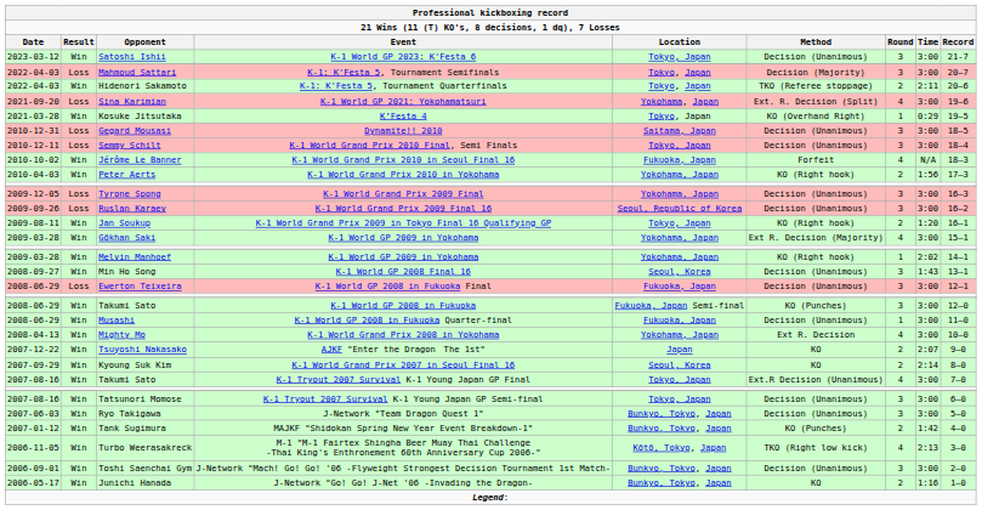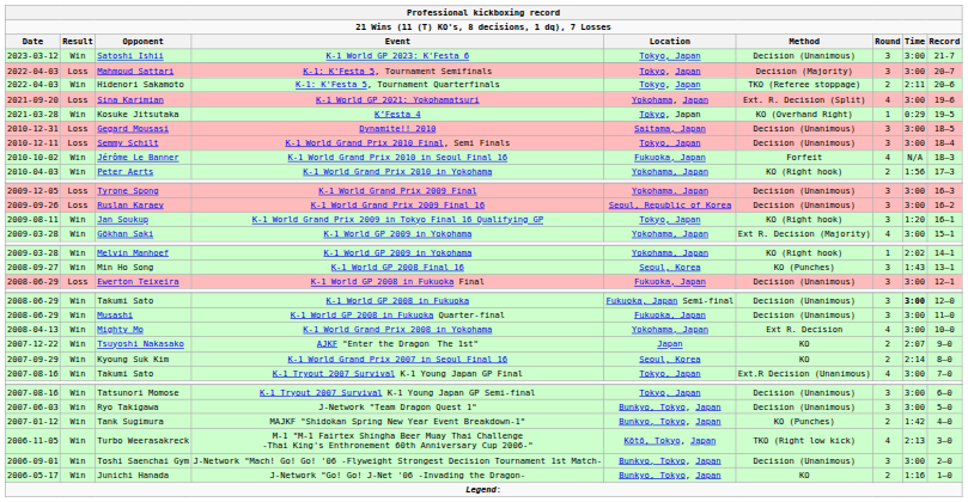 <table class="wikitable collapsible"  style="font-size:88%; text-align:center;">
 <tr>
 <th colspan=9>Professional kickboxing record</th>
 </tr>
 <tr>
 <td colspan=9><strong>21 Wins (11 (T) KO's, 8 decisions, 1 dq), 7 Losses</strong></td>
 </tr>
 <tr>
 <th>Date</th>
 <th>Result</th>
 <th>Opponent</th>
 <th>Event</th>
 <th>Location</th>
 <th>Method</th>
 <th>Round</th>
 <th>Time</th>
 <th>Record</th>
 </tr>
 <tr style="background:#cfc;">
 <td>2023-03-12</td>
 <td>Win</td>
 <td align=left> <a href='#'>Satoshi Ishii</a></td>
 <td><a href='#'>K-1 World GP 2023: K'Festa 6</a></td>
 <td><a href='#'>Tokyo, Japan</a></td>
 <td>Decision (Unanimous)</td>
 <td>3</td>
 <td>3:00</td>
 <td>21-7</td>
 </tr>
 <tr>
 </tr>
 <tr style="text-align:center; background:#fbb">
 <td>2022-04-03</td>
 <td>Loss</td>
 <td align=left> <a href='#'>Mahmoud Sattari</a></td>
 <td><a href='#'>K-1: K'Festa 5</a>, Tournament Semifinals</td>
 <td><a href='#'>Tokyo</a>, <a href='#'>Japan</a></td>
 <td>Decision (Majority)</td>
 <td>3</td>
 <td>3:00</td>
 <td>20–7</td>
 </tr>
 <tr bgcolor="#CCFFCC">
 <td>2022-04-03</td>
 <td>Win</td>
 <td align=left> Hidenori Sakamoto</td>
 <td><a href='#'>K-1: K'Festa 5</a>, Tournament Quarterfinals</td>
 <td><a href='#'>Tokyo</a>, <a href='#'>Japan</a></td>
 <td>TKO (Referee stoppage)</td>
 <td>2</td>
 <td>2:11</td>
 <td>20–6</td>
 </tr>
 <tr style="text-align:center; background:#FFBBBB">
 <td>2021-09-20</td>
 <td>Loss</td>
 <td align=left> <a href='#'>Sina Karimian</a></td>
 <td><a href='#'>K-1 World GP 2021: Yokohamatsuri</a></td>
 <td><a href='#'>Yokohama</a>, <a href='#'>Japan</a></td>
 <td>Ext. R. Decision (Split)</td>
 <td>4</td>
 <td>3:00</td>
 <td>19–6</td>
 </tr>
 <tr bgcolor="#CCFFCC">
 <td>2021-03-28</td>
 <td>Win</td>
 <td align=left> Kosuke Jitsutaka</td>
 <td><a href='#'>K’Festa 4</a></td>
 <td><a href='#'>Tokyo</a>, Japan</td>
 <td>KO (Overhand Right)</td>
 <td>1</td>
 <td>0:29</td>
 <td>19–5</td>
 </tr>
 <tr bgcolor="#FFBBBB">
 <td>2010-12-31</td>
 <td>Loss</td>
 <td align=left> <a href='#'>Gegard Mousasi</a></td>
 <td><a href='#'>Dynamite!! 2010</a></td>
 <td><a href='#'>Saitama, Japan</a></td>
 <td>Decision (Unanimous)</td>
 <td>3</td>
 <td>3:00</td>
 <td>18–5</td>
 </tr>
 <tr bgcolor="#FFBBBB">
 <td>2010-12-11</td>
 <td>Loss</td>
 <td align=left> <a href='#'>Semmy Schilt</a></td>
 <td><a href='#'>K-1 World Grand Prix 2010 Final</a>, Semi Finals</td>
 <td><a href='#'>Tokyo, Japan</a></td>
 <td>Decision (Unanimous)</td>
 <td>3</td>
 <td>3:00</td>
 <td>18–4</td>
 </tr>
 <tr bgcolor="#CCFFCC">
 <td>2010-10-02</td>
 <td>Win</td>
 <td align=left> <a href='#'>Jérôme Le Banner</a></td>
 <td><a href='#'>K-1 World Grand Prix 2010 in Seoul Final 16</a></td>
 <td><a href='#'>Fukuoka, Japan</a></td>
 <td>Forfeit</td>
 <td>4</td>
 <td>N/A</td>
 <td>18–3</td>
 </tr>
 <tr bgcolor="#CCFFCC">
 <td>2010-04-03</td>
 <td>Win</td>
 <td align=left> <a href='#'>Peter Aerts</a></td>
 <td><a href='#'>K-1 World Grand Prix 2010 in Yokohama</a></td>
 <td><a href='#'>Yokohama, Japan</a></td>
 <td>KO (Right hook)</td>
 <td>2</td>
 <td>1:56</td>
 <td>17–3</td>
 </tr>
 <tr bgcolor="#CCFFCC">
 <th style="background:white" colspan=9></th>
 </tr>
 <tr>
 </tr>
 <tr bgcolor="#FFBBBB">
 <td>2009-12-05</td>
 <td>Loss</td>
 <td align=left> <a href='#'>Tyrone Spong</a></td>
 <td><a href='#'>K-1 World Grand Prix 2009 Final</a></td>
 <td><a href='#'>Yokohama, Japan</a></td>
 <td>Decision (Unanimous)</td>
 <td>3</td>
 <td>3:00</td>
 <td>16–3</td>
 </tr>
 <tr bgcolor="#FFBBBB">
 <td>2009-09-26</td>
 <td>Loss</td>
 <td align=left> <a href='#'>Ruslan Karaev</a></td>
 <td><a href='#'>K-1 World Grand Prix 2009 Final 16</a></td>
 <td><a href='#'>Seoul, Republic of Korea</a></td>
 <td>Decision (Unanimous)</td>
 <td>3</td>
 <td>3:00</td>
 <td>16–2</td>
 </tr>
 <tr bgcolor="#CCFFCC">
 <td>2009-08-11</td>
 <td>Win</td>
 <td align=left> <a href='#'>Jan Soukup</a></td>
 <td><a href='#'>K-1 World Grand Prix 2009 in Tokyo Final 16 Qualifying GP</a></td>
 <td><a href='#'>Tokyo, Japan</a></td>
 <td>KO (Right hook)</td>
-<td>2</td>
+<td>3</td>
 <td>1:20</td>
 <td>16–1</td>
 </tr>
 <tr bgcolor="#CCFFCC">
 <td>2009-03-28</td>
 <td>Win</td>
 <td align=left> <a href='#'>Gökhan Saki</a></td>
 <td><a href='#'>K-1 World GP 2009 in Yokohama</a></td>
 <td><a href='#'>Yokohama, Japan</a></td>
 <td>Ext R. Decision (Majority)</td>
 <td>4</td>
 <td>3:00</td>
 <td>15–1</td>
 </tr>
 <tr>
 <th style="background:white" colspan=9></th>
 </tr>
 <tr>
 </tr>
 <tr bgcolor="#CCFFCC">
 <td>2009-03-28</td>
 <td>Win</td>
 <td align=left> <a href='#'>Melvin Manhoef</a></td>
 <td><a href='#'>K-1 World GP 2009 in Yokohama</a></td>
 <td><a href='#'>Yokohama, Japan</a></td>
 <td>KO (Right hook)</td>
 <td>1</td>
 <td>2:02</td>
 <td>14–1</td>
 </tr>
 <tr bgcolor="#CCFFCC">
 <td>2008-09-27</td>
 <td>Win</td>
 <td align=left> Min Ho Song</td>
 <td><a href='#'>K-1 World GP 2008 Final 16</a></td>
 <td><a href='#'>Seoul, Korea</a></td>
-<td>Decision (Unanimous)</td>
+<td>KO (Punches)</td>
 <td>3</td>
 <td>1:43</td>
 <td>13–1</td>
 </tr>
 <tr bgcolor="#FFBBBB">
 <td>2008-06-29</td>
 <td>Loss</td>
 <td align=left> <a href='#'>Ewerton Teixeira</a></td>
 <td><a href='#'>K-1 World GP 2008 in Fukuoka</a> Final</td>
 <td><a href='#'>Fukuoka, Japan</a></td>
 <td>Decision (Unanimous)</td>
 <td>3</td>
 <td>3:00</td>
 <td>12–1</td>
 </tr>
 <tr>
 <th style="background:white" colspan=9></th>
 </tr>
 <tr>
 </tr>
 <tr bgcolor="#CCFFCC">
 <td>2008-06-29</td>
 <td>Win</td>
 <td align=left> Takumi Sato</td>
 <td><a href='#'>K-1 World GP 2008 in Fukuoka</a></td>
 <td><a href='#'>Fukuoka, Japan</a> Semi-final</td>
-<td>KO (Punches)</td>
+<td>Decision (Unanimous)</td>
 <td>3</td>
-<td>3:00</td>
+<td><strong>3:00</strong></td>
 <td>12–0</td>
 </tr>
 <tr bgcolor="#CCFFCC">
 <td>2008-06-29</td>
 <td>Win</td>
 <td align=left> <a href='#'>Musashi</a></td>
 <td><a href='#'>K-1 World GP 2008 in Fukuoka</a> Quarter-final</td>
 <td><a href='#'>Fukuoka, Japan</a></td>
 <td>Decision (Unanimous)</td>
-<td>1</td>
+<td>3</td>
 <td>3:00</td>
 <td>11–0</td>
 </tr>
 <tr bgcolor="#CCFFCC">
 <td>2008-04-13</td>
 <td>Win</td>
 <td align=left> <a href='#'>Mighty Mo</a></td>
 <td><a href='#'>K-1 World Grand Prix 2008 in Yokohama</a></td>
 <td><a href='#'>Yokohama, Japan</a></td>
 <td>Ext R. Decision</td>
 <td>4</td>
 <td>3:00</td>
 <td>10–0</td>
 </tr>
 <tr bgcolor="#CCFFCC">
 <td>2007-12-22</td>
 <td>Win</td>
 <td align=left> <a href='#'>Tsuyoshi Nakasako</a></td>
 <td><a href='#'>AJKF</a> "Enter the Dragon　The 1st"</td>
 <td><a href='#'>Japan</a></td>
 <td>KO</td>
 <td>2</td>
 <td>2:07</td>
 <td>9–0</td>
 </tr>
 <tr bgcolor="#CCFFCC">
 <td>2007-09-29</td>
 <td>Win</td>
 <td align=left> Kyoung Suk Kim</td>
 <td><a href='#'>K-1 World Grand Prix 2007 in Seoul Final 16</a></td>
 <td><a href='#'>Seoul, Korea</a></td>
 <td>KO</td>
 <td>2</td>
 <td>2:14</td>
 <td>8–0</td>
 </tr>
 <tr bgcolor="#CCFFCC">
 <td>2007-08-16</td>
 <td>Win</td>
 <td align=left> Takumi Sato</td>
 <td><a href='#'>K-1 Tryout 2007 Survival</a> K-1 Young Japan GP Final</td>
 <td><a href='#'>Tokyo, Japan</a></td>
 <td>Ext.R Decision (Unanimous)</td>
 <td>4</td>
 <td>3:00</td>
 <td>7–0</td>
 </tr>
 <tr>
 <th style="background:white" colspan=9></th>
 </tr>
 <tr>
 </tr>
 <tr bgcolor="#CCFFCC">
 <td>2007-08-16</td>
 <td>Win</td>
 <td align=left> Tatsunori Momose</td>
 <td><a href='#'>K-1 Tryout 2007 Survival</a> K-1 Young Japan GP Semi-final</td>
 <td><a href='#'>Tokyo, Japan</a></td>
 <td>Decision (Unanimous)</td>
 <td>3</td>
 <td>3:00</td>
 <td>6–0</td>
 </tr>
 <tr bgcolor="#CCFFCC">
 <td>2007-06-03</td>
 <td>Win</td>
 <td align=left> Ryo Takigawa</td>
 <td>J-Network "Team Dragon Quest 1"</td>
 <td><a href='#'>Bunkyo, Tokyo</a>, <a href='#'>Japan</a></td>
 <td>Decision (Unanimous)</td>
 <td>3</td>
 <td>3:00</td>
 <td>5–0</td>
 </tr>
 <tr bgcolor="#CCFFCC">
 <td>2007-01-12</td>
 <td>Win</td>
 <td align=left> Tank Sugimura</td>
 <td>MAJKF "Shidokan Spring New Year Event Breakdown-1"</td>
 <td><a href='#'>Bunkyo, Tokyo</a>, <a href='#'>Japan</a></td>
 <td>KO (Punches)</td>
 <td>2</td>
 <td>1:42</td>
 <td>4–0</td>
 </tr>
 <tr bgcolor="#CCFFCC">
 <td>2006-11-05</td>
 <td>Win</td>
 <td align=left> Turbo Weerasakreck</td>
 <td>M-1 "M-1 Fairtex Shingha Beer Muay Thai Challenge <br>-Thai King's Enthronement 60th Anniversary Cup 2006-"</td>
 <td><a href='#'>Kōtō, Tokyo</a>, <a href='#'>Japan</a></td>
 <td>TKO (Right low kick)</td>
 <td>4</td>
 <td>2:13</td>
 <td>3–0</td>
 </tr>
 <tr bgcolor="#CCFFCC">
 <td>2006-09-01</td>
 <td>Win</td>
 <td align=left> Toshi Saenchai Gym</td>
 <td>J-Network "Mach! Go! Go! '06 -Flyweight Strongest Decision Tournament 1st Match-</td>
 <td><a href='#'>Bunkyo, Tokyo</a>, <a href='#'>Japan</a></td>
 <td>Decision (Unanimous)</td>
 <td>3</td>
 <td>3:00</td>
 <td>2–0</td>
 </tr>
 <tr bgcolor="#CCFFCC">
 <td>2006-05-17</td>
 <td>Win</td>
 <td align=left> Junichi Hanada</td>
 <td>J-Network "Go! Go! J-Net '06 -Invading the Dragon-</td>
 <td><a href='#'>Bunkyo, Tokyo</a>, <a href='#'>Japan</a></td>
 <td>KO</td>
 <td>2</td>
 <td>1:16</td>
 <td>1–0</td>
 </tr>
 <tr>
 <td colspan=9><strong><em>Legend</em></strong>:    </td>
 </tr>
 </table>
